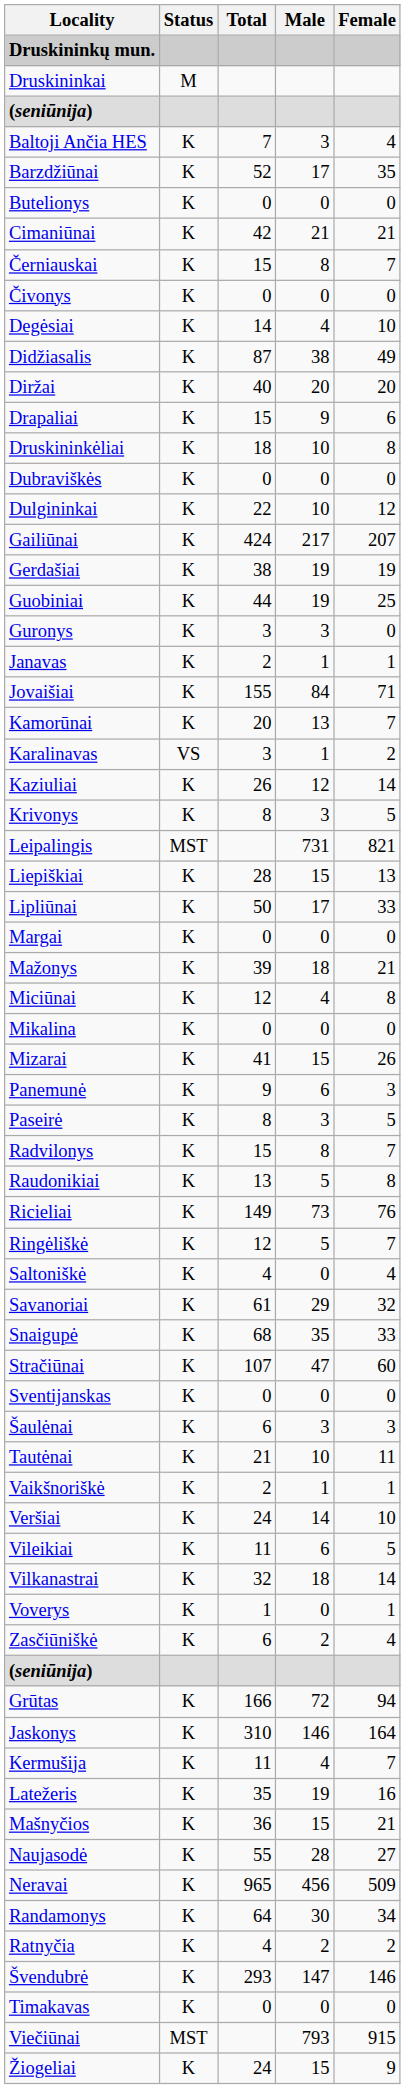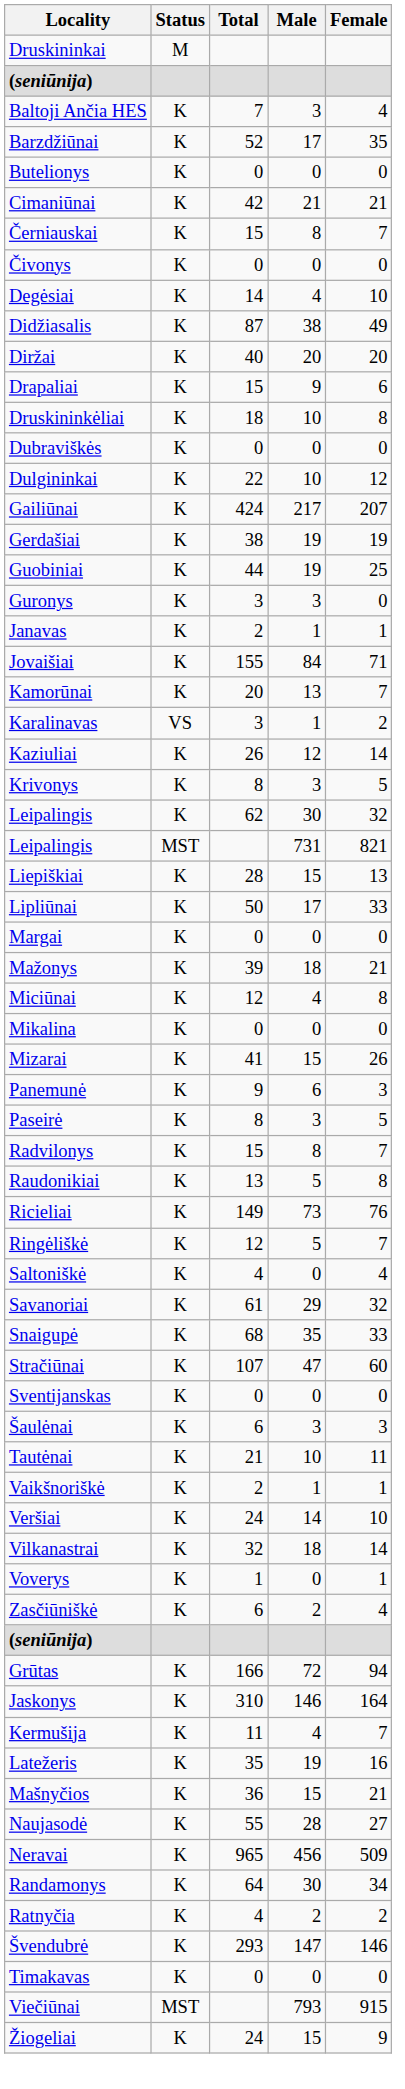 <table class="wikitable sortable" style="text-align:right; font-size:95%;">
 <tr>
 <th>Locality</th>
 <th>Status</th>
 <th> Total </th>
 <th> Male </th>
 <th>Female</th>
-</tr>
-<tr style="background-color:#ccc; font-weight:bold;">
-<td style="text-align:left">Druskininkų mun.</td>
-<td></td>
-<td></td>
-<td></td>
-<td></td>
 </tr>
 <tr>
 <td style="text-align:left"><a href='#'>Druskininkai</a></td>
 <td style="text-align:center">M</td>
 <td></td>
 <td></td>
 <td></td>
 </tr>
 <tr style="background-color:#ddd; font-weight:bold;">
 <td style="text-align:left"> (<em>seniūnija</em>)</td>
 <td></td>
 <td></td>
 <td></td>
 <td></td>
 </tr>
 <tr>
 <td style="text-align:left"><a href='#'>Baltoji Ančia HES</a></td>
 <td style="text-align:center">K</td>
 <td>7</td>
 <td>3</td>
 <td>4</td>
 </tr>
 <tr>
 <td style="text-align:left"><a href='#'>Barzdžiūnai</a></td>
 <td style="text-align:center">K</td>
 <td>52</td>
 <td>17</td>
 <td>35</td>
 </tr>
 <tr>
 <td style="text-align:left"><a href='#'>Butelionys</a></td>
 <td style="text-align:center">K</td>
 <td>0</td>
 <td>0</td>
 <td>0</td>
 </tr>
 <tr>
 <td style="text-align:left"><a href='#'>Cimaniūnai</a></td>
 <td style="text-align:center">K</td>
 <td>42</td>
 <td>21</td>
 <td>21</td>
 </tr>
 <tr>
 <td style="text-align:left"><a href='#'>Černiauskai</a></td>
 <td style="text-align:center">K</td>
 <td>15</td>
 <td>8</td>
 <td>7</td>
 </tr>
 <tr>
 <td style="text-align:left"><a href='#'>Čivonys</a></td>
 <td style="text-align:center">K</td>
 <td>0</td>
 <td>0</td>
 <td>0</td>
 </tr>
 <tr>
 <td style="text-align:left"><a href='#'>Degėsiai</a></td>
 <td style="text-align:center">K</td>
 <td>14</td>
 <td>4</td>
 <td>10</td>
 </tr>
 <tr>
 <td style="text-align:left"><a href='#'>Didžiasalis</a></td>
 <td style="text-align:center">K</td>
 <td>87</td>
 <td>38</td>
 <td>49</td>
 </tr>
 <tr>
 <td style="text-align:left"><a href='#'>Diržai</a></td>
 <td style="text-align:center">K</td>
 <td>40</td>
 <td>20</td>
 <td>20</td>
 </tr>
 <tr>
 <td style="text-align:left"><a href='#'>Drapaliai</a></td>
 <td style="text-align:center">K</td>
 <td>15</td>
 <td>9</td>
 <td>6</td>
 </tr>
 <tr>
 <td style="text-align:left"><a href='#'>Druskininkėliai</a></td>
 <td style="text-align:center">K</td>
 <td>18</td>
 <td>10</td>
 <td>8</td>
 </tr>
 <tr>
 <td style="text-align:left"><a href='#'>Dubraviškės</a></td>
 <td style="text-align:center">K</td>
 <td>0</td>
 <td>0</td>
 <td>0</td>
 </tr>
 <tr>
 <td style="text-align:left"><a href='#'>Dulgininkai</a></td>
 <td style="text-align:center">K</td>
 <td>22</td>
 <td>10</td>
 <td>12</td>
 </tr>
 <tr>
 <td style="text-align:left"><a href='#'>Gailiūnai</a></td>
 <td style="text-align:center">K</td>
 <td>424</td>
 <td>217</td>
 <td>207</td>
 </tr>
 <tr>
 <td style="text-align:left"><a href='#'>Gerdašiai</a></td>
 <td style="text-align:center">K</td>
 <td>38</td>
 <td>19</td>
 <td>19</td>
 </tr>
 <tr>
 <td style="text-align:left"><a href='#'>Guobiniai</a></td>
 <td style="text-align:center">K</td>
 <td>44</td>
 <td>19</td>
 <td>25</td>
 </tr>
 <tr>
 <td style="text-align:left"><a href='#'>Guronys</a></td>
 <td style="text-align:center">K</td>
 <td>3</td>
 <td>3</td>
 <td>0</td>
 </tr>
 <tr>
 <td style="text-align:left"><a href='#'>Janavas</a></td>
 <td style="text-align:center">K</td>
 <td>2</td>
 <td>1</td>
 <td>1</td>
 </tr>
 <tr>
 <td style="text-align:left"><a href='#'>Jovaišiai</a></td>
 <td style="text-align:center">K</td>
 <td>155</td>
 <td>84</td>
 <td>71</td>
 </tr>
 <tr>
 <td style="text-align:left"><a href='#'>Kamorūnai</a></td>
 <td style="text-align:center">K</td>
 <td>20</td>
 <td>13</td>
 <td>7</td>
 </tr>
 <tr>
 <td style="text-align:left"><a href='#'>Karalinavas</a></td>
 <td style="text-align:center">VS</td>
 <td>3</td>
 <td>1</td>
 <td>2</td>
 </tr>
 <tr>
 <td style="text-align:left"><a href='#'>Kaziuliai</a></td>
 <td style="text-align:center">K</td>
 <td>26</td>
 <td>12</td>
 <td>14</td>
 </tr>
 <tr>
 <td style="text-align:left"><a href='#'>Krivonys</a></td>
 <td style="text-align:center">K</td>
 <td>8</td>
 <td>3</td>
 <td>5</td>
 </tr>
 <tr>
 <td style="text-align:left"><a href='#'>Leipalingis</a></td>
+<td style="text-align:center">K</td>
+<td>62</td>
+<td>30</td>
+<td>32</td>
+</tr>
+<tr>
+<td style="text-align:left"><a href='#'>Leipalingis</a></td>
 <td style="text-align:center">MST</td>
 <td></td>
 <td>731</td>
 <td>821</td>
 </tr>
 <tr>
 <td style="text-align:left"><a href='#'>Liepiškiai</a></td>
 <td style="text-align:center">K</td>
 <td>28</td>
 <td>15</td>
 <td>13</td>
 </tr>
 <tr>
 <td style="text-align:left"><a href='#'>Lipliūnai</a></td>
 <td style="text-align:center">K</td>
 <td>50</td>
 <td>17</td>
 <td>33</td>
 </tr>
 <tr>
 <td style="text-align:left"><a href='#'>Margai</a></td>
 <td style="text-align:center">K</td>
 <td>0</td>
 <td>0</td>
 <td>0</td>
 </tr>
 <tr>
 <td style="text-align:left"><a href='#'>Mažonys</a></td>
 <td style="text-align:center">K</td>
 <td>39</td>
 <td>18</td>
 <td>21</td>
 </tr>
 <tr>
 <td style="text-align:left"><a href='#'>Miciūnai</a></td>
 <td style="text-align:center">K</td>
 <td>12</td>
 <td>4</td>
 <td>8</td>
 </tr>
 <tr>
 <td style="text-align:left"><a href='#'>Mikalina</a></td>
 <td style="text-align:center">K</td>
 <td>0</td>
 <td>0</td>
 <td>0</td>
 </tr>
 <tr>
 <td style="text-align:left"><a href='#'>Mizarai</a></td>
 <td style="text-align:center">K</td>
 <td>41</td>
 <td>15</td>
 <td>26</td>
 </tr>
 <tr>
 <td style="text-align:left"><a href='#'>Panemunė</a></td>
 <td style="text-align:center">K</td>
 <td>9</td>
 <td>6</td>
 <td>3</td>
 </tr>
 <tr>
 <td style="text-align:left"><a href='#'>Paseirė</a></td>
 <td style="text-align:center">K</td>
 <td>8</td>
 <td>3</td>
 <td>5</td>
 </tr>
 <tr>
 <td style="text-align:left"><a href='#'>Radvilonys</a></td>
 <td style="text-align:center">K</td>
 <td>15</td>
 <td>8</td>
 <td>7</td>
 </tr>
 <tr>
 <td style="text-align:left"><a href='#'>Raudonikiai</a></td>
 <td style="text-align:center">K</td>
 <td>13</td>
 <td>5</td>
 <td>8</td>
 </tr>
 <tr>
 <td style="text-align:left"><a href='#'>Ricieliai</a></td>
 <td style="text-align:center">K</td>
 <td>149</td>
 <td>73</td>
 <td>76</td>
 </tr>
 <tr>
 <td style="text-align:left"><a href='#'>Ringėliškė</a></td>
 <td style="text-align:center">K</td>
 <td>12</td>
 <td>5</td>
 <td>7</td>
 </tr>
 <tr>
 <td style="text-align:left"><a href='#'>Saltoniškė</a></td>
 <td style="text-align:center">K</td>
 <td>4</td>
 <td>0</td>
 <td>4</td>
 </tr>
 <tr>
 <td style="text-align:left"><a href='#'>Savanoriai</a></td>
 <td style="text-align:center">K</td>
 <td>61</td>
 <td>29</td>
 <td>32</td>
 </tr>
 <tr>
 <td style="text-align:left"><a href='#'>Snaigupė</a></td>
 <td style="text-align:center">K</td>
 <td>68</td>
 <td>35</td>
 <td>33</td>
 </tr>
 <tr>
 <td style="text-align:left"><a href='#'>Stračiūnai</a></td>
 <td style="text-align:center">K</td>
 <td>107</td>
 <td>47</td>
 <td>60</td>
 </tr>
 <tr>
 <td style="text-align:left"><a href='#'>Sventijanskas</a></td>
 <td style="text-align:center">K</td>
 <td>0</td>
 <td>0</td>
 <td>0</td>
 </tr>
 <tr>
 <td style="text-align:left"><a href='#'>Šaulėnai</a></td>
 <td style="text-align:center">K</td>
 <td>6</td>
 <td>3</td>
 <td>3</td>
 </tr>
 <tr>
 <td style="text-align:left"><a href='#'>Tautėnai</a></td>
 <td style="text-align:center">K</td>
 <td>21</td>
 <td>10</td>
 <td>11</td>
 </tr>
 <tr>
 <td style="text-align:left"><a href='#'>Vaikšnoriškė</a></td>
 <td style="text-align:center">K</td>
 <td>2</td>
 <td>1</td>
 <td>1</td>
 </tr>
 <tr>
 <td style="text-align:left"><a href='#'>Veršiai</a></td>
 <td style="text-align:center">K</td>
 <td>24</td>
 <td>14</td>
 <td>10</td>
 </tr>
 <tr>
-<td style="text-align:left"><a href='#'>Vileikiai</a></td>
-<td style="text-align:center">K</td>
-<td>11</td>
-<td>6</td>
-<td>5</td>
-</tr>
-<tr>
 <td style="text-align:left"><a href='#'>Vilkanastrai</a></td>
 <td style="text-align:center">K</td>
 <td>32</td>
 <td>18</td>
 <td>14</td>
 </tr>
 <tr>
 <td style="text-align:left"><a href='#'>Voverys</a></td>
 <td style="text-align:center">K</td>
 <td>1</td>
 <td>0</td>
 <td>1</td>
 </tr>
 <tr>
 <td style="text-align:left"><a href='#'>Zasčiūniškė</a></td>
 <td style="text-align:center">K</td>
 <td>6</td>
 <td>2</td>
 <td>4</td>
 </tr>
 <tr style="background-color:#ddd; font-weight:bold;">
 <td style="text-align:left"> (<em>seniūnija</em>)</td>
 <td></td>
 <td></td>
 <td></td>
 <td></td>
 </tr>
 <tr>
 <td style="text-align:left"><a href='#'>Grūtas</a></td>
 <td style="text-align:center">K</td>
 <td>166</td>
 <td>72</td>
 <td>94</td>
 </tr>
 <tr>
 <td style="text-align:left"><a href='#'>Jaskonys</a></td>
 <td style="text-align:center">K</td>
 <td>310</td>
 <td>146</td>
 <td>164</td>
 </tr>
 <tr>
 <td style="text-align:left"><a href='#'>Kermušija</a></td>
 <td style="text-align:center">K</td>
 <td>11</td>
 <td>4</td>
 <td>7</td>
 </tr>
 <tr>
 <td style="text-align:left"><a href='#'>Latežeris</a></td>
 <td style="text-align:center">K</td>
 <td>35</td>
 <td>19</td>
 <td>16</td>
 </tr>
 <tr>
 <td style="text-align:left"><a href='#'>Mašnyčios</a></td>
 <td style="text-align:center">K</td>
 <td>36</td>
 <td>15</td>
 <td>21</td>
 </tr>
 <tr>
 <td style="text-align:left"><a href='#'>Naujasodė</a></td>
 <td style="text-align:center">K</td>
 <td>55</td>
 <td>28</td>
 <td>27</td>
 </tr>
 <tr>
 <td style="text-align:left"><a href='#'>Neravai</a></td>
 <td style="text-align:center">K</td>
 <td>965</td>
 <td>456</td>
 <td>509</td>
 </tr>
 <tr>
 <td style="text-align:left"><a href='#'>Randamonys</a></td>
 <td style="text-align:center">K</td>
 <td>64</td>
 <td>30</td>
 <td>34</td>
 </tr>
 <tr>
 <td style="text-align:left"><a href='#'>Ratnyčia</a></td>
 <td style="text-align:center">K</td>
 <td>4</td>
 <td>2</td>
 <td>2</td>
 </tr>
 <tr>
 <td style="text-align:left"><a href='#'>Švendubrė</a></td>
 <td style="text-align:center">K</td>
 <td>293</td>
 <td>147</td>
 <td>146</td>
 </tr>
 <tr>
 <td style="text-align:left"><a href='#'>Timakavas</a></td>
 <td style="text-align:center">K</td>
 <td>0</td>
 <td>0</td>
 <td>0</td>
 </tr>
 <tr>
 <td style="text-align:left"><a href='#'>Viečiūnai</a></td>
 <td style="text-align:center">MST</td>
 <td></td>
 <td>793</td>
 <td>915</td>
 </tr>
 <tr>
 <td style="text-align:left"><a href='#'>Žiogeliai</a></td>
 <td style="text-align:center">K</td>
 <td>24</td>
 <td>15</td>
 <td>9</td>
 </tr>
 </table>
